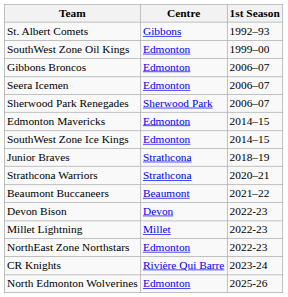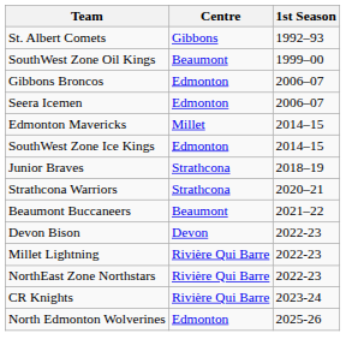 <table class="wikitable">
 <tr>
 <th><strong>Team</strong></th>
 <th><strong>Centre</strong></th>
 <th>1st Season</th>
 </tr>
 <tr>
 <td>St. Albert Comets</td>
 <td><a href='#'>Gibbons</a></td>
 <td>1992–93</td>
 </tr>
 <tr>
 <td>SouthWest Zone Oil Kings</td>
-<td><a href='#'>Edmonton</a></td>
+<td><a href='#'>Beaumont</a></td>
 <td>1999–00</td>
 </tr>
 <tr>
 <td>Gibbons Broncos</td>
 <td><a href='#'>Edmonton</a></td>
 <td>2006–07</td>
 </tr>
 <tr>
 <td>Seera Icemen</td>
 <td><a href='#'>Edmonton</a></td>
 <td>2006–07</td>
 </tr>
 <tr>
-<td>Sherwood Park Renegades</td>
-<td><a href='#'>Sherwood Park</a></td>
-<td>2006–07</td>
-</tr>
-<tr>
 <td>Edmonton Mavericks</td>
-<td><a href='#'>Edmonton</a></td>
+<td><a href='#'>Millet</a></td>
 <td>2014–15</td>
 </tr>
 <tr>
 <td>SouthWest Zone Ice Kings</td>
 <td><a href='#'>Edmonton</a></td>
 <td>2014–15</td>
 </tr>
 <tr>
 <td>Junior Braves</td>
 <td><a href='#'>Strathcona</a></td>
 <td>2018–19</td>
 </tr>
 <tr>
 <td>Strathcona Warriors</td>
 <td><a href='#'>Strathcona</a></td>
 <td>2020–21</td>
 </tr>
 <tr>
 <td>Beaumont Buccaneers</td>
 <td><a href='#'>Beaumont</a></td>
 <td>2021–22</td>
 </tr>
 <tr>
 <td>Devon Bison</td>
 <td><a href='#'>Devon</a></td>
 <td>2022-23</td>
 </tr>
 <tr>
 <td>Millet Lightning</td>
-<td><a href='#'>Millet</a></td>
+<td><a href='#'>Rivière Qui Barre</a></td>
 <td>2022-23</td>
 </tr>
 <tr>
 <td>NorthEast Zone Northstars</td>
-<td><a href='#'>Edmonton</a></td>
+<td><a href='#'>Rivière Qui Barre</a></td>
 <td>2022-23</td>
 </tr>
 <tr>
 <td>CR Knights</td>
 <td><a href='#'>Rivière Qui Barre</a></td>
 <td>2023-24</td>
 </tr>
 <tr>
 <td>North Edmonton Wolverines</td>
 <td><a href='#'>Edmonton</a></td>
 <td>2025-26</td>
 </tr>
 </table>
